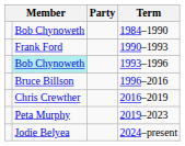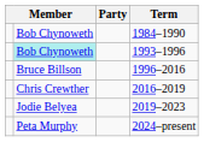 <table class="wikitable">
 <tr>
 <th colspan="2">Member</th>
 <th>Party</th>
 <th>Term</th>
 </tr>
 <tr>
 <td> </td>
 <td><a href='#'>Bob Chynoweth</a></td>
 <td></td>
 <td><a href='#'>1984</a>–1990</td>
-</tr>
-<tr>
-<td> </td>
-<td><a href='#'>Frank Ford</a></td>
-<td></td>
-<td><a href='#'>1990</a>–1993</td>
 </tr>
 <tr>
 <td> </td>
 <td style="background: paleturquoise;"><a href='#'>Bob Chynoweth</a></td>
 <td></td>
 <td><a href='#'>1993</a>–1996</td>
 </tr>
 <tr>
 <td> </td>
 <td><a href='#'>Bruce Billson</a></td>
 <td></td>
 <td><a href='#'>1996</a>–2016</td>
 </tr>
 <tr>
 <td> </td>
 <td><a href='#'>Chris Crewther</a></td>
 <td></td>
 <td><a href='#'>2016</a>–2019</td>
 </tr>
 <tr>
 <td> </td>
-<td><a href='#'>Peta Murphy</a></td>
+<td><a href='#'>Jodie Belyea</a></td>
 <td></td>
 <td><a href='#'>2019</a>–2023</td>
 </tr>
 <tr>
 <td> </td>
-<td><a href='#'>Jodie Belyea</a></td>
+<td><a href='#'>Peta Murphy</a></td>
 <td></td>
 <td><a href='#'>2024</a>–present</td>
 </tr>
 </table>
